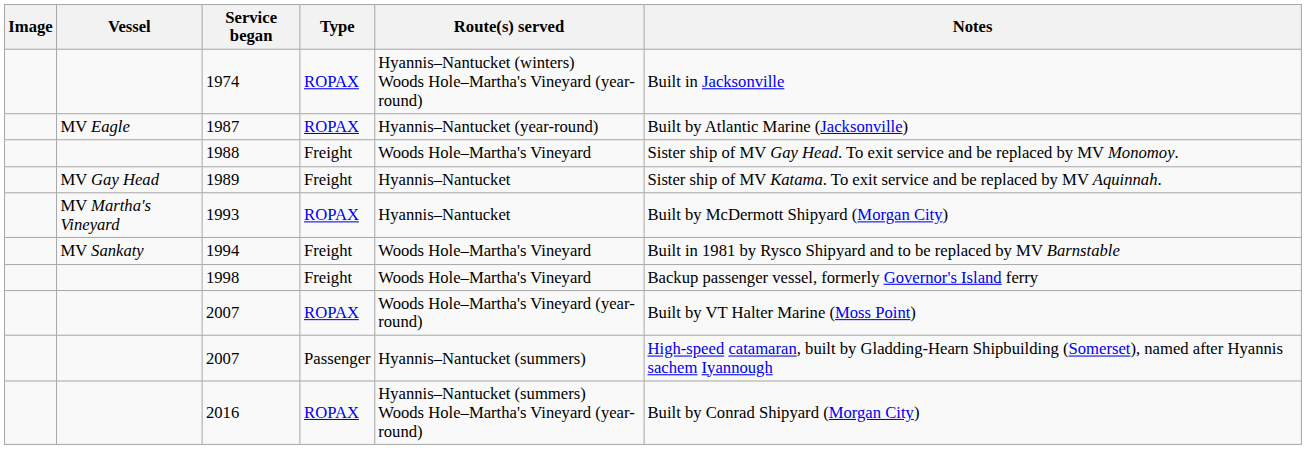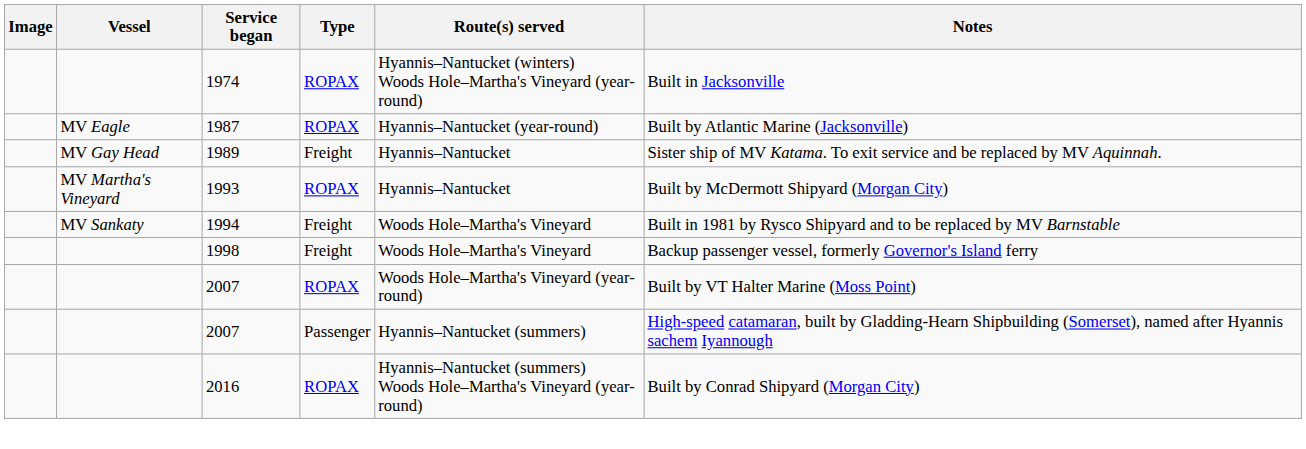 <table class="wikitable sortable">
 <tr>
 <th class="unsortable">Image</th>
 <th>Vessel</th>
 <th>Service began</th>
 <th>Type</th>
 <th>Route(s) served</th>
 <th class="unsortable">Notes</th>
 </tr>
 <tr>
 <td></td>
 <td></td>
 <td>1974</td>
 <td><a href='#'>ROPAX</a></td>
 <td>Hyannis–Nantucket (winters)<br>Woods Hole–Martha's Vineyard (year-round)</td>
 <td>Built in <a href='#'>Jacksonville</a></td>
 </tr>
 <tr>
 <td></td>
 <td>MV <em>Eagle</em></td>
 <td>1987</td>
 <td><a href='#'>ROPAX</a></td>
 <td>Hyannis–Nantucket (year-round)</td>
 <td>Built by Atlantic Marine (<a href='#'>Jacksonville</a>)</td>
-</tr>
-<tr>
-<td></td>
-<td></td>
-<td>1988</td>
-<td>Freight</td>
-<td>Woods Hole–Martha's Vineyard</td>
-<td>Sister ship of MV <em>Gay Head</em>. To exit service and be replaced by MV <em>Monomoy</em>.</td>
 </tr>
 <tr>
 <td></td>
 <td>MV <em>Gay Head</em></td>
 <td>1989</td>
 <td>Freight</td>
 <td>Hyannis–Nantucket</td>
 <td>Sister ship of MV <em>Katama</em>. To exit service and be replaced by MV <em>Aquinnah</em>.</td>
 </tr>
 <tr>
 <td></td>
 <td>MV <em>Martha's Vineyard</em></td>
 <td>1993</td>
 <td><a href='#'>ROPAX</a></td>
 <td>Hyannis–Nantucket</td>
 <td>Built by McDermott Shipyard (<a href='#'>Morgan City</a>)</td>
 </tr>
 <tr>
 <td></td>
 <td>MV <em>Sankaty</em></td>
 <td>1994</td>
 <td>Freight</td>
 <td>Woods Hole–Martha's Vineyard</td>
 <td>Built in 1981 by Rysco Shipyard and to be replaced by MV <em>Barnstable</em></td>
 </tr>
 <tr>
 <td></td>
 <td></td>
 <td>1998</td>
 <td>Freight</td>
 <td>Woods Hole–Martha's Vineyard</td>
 <td>Backup passenger vessel, formerly <a href='#'>Governor's Island</a> ferry</td>
 </tr>
 <tr>
 <td></td>
 <td></td>
 <td>2007</td>
 <td><a href='#'>ROPAX</a></td>
 <td>Woods Hole–Martha's Vineyard (year-round)</td>
 <td>Built by VT Halter Marine (<a href='#'>Moss Point</a>)</td>
 </tr>
 <tr>
 <td></td>
 <td></td>
 <td>2007</td>
 <td>Passenger</td>
 <td>Hyannis–Nantucket (summers)</td>
 <td><a href='#'>High-speed</a> <a href='#'>catamaran</a>, built by Gladding-Hearn Shipbuilding (<a href='#'>Somerset</a>), named after Hyannis <a href='#'>sachem</a> <a href='#'>Iyannough</a></td>
 </tr>
 <tr>
 <td></td>
 <td></td>
 <td>2016</td>
 <td><a href='#'>ROPAX</a></td>
 <td>Hyannis–Nantucket (summers)<br>Woods Hole–Martha's Vineyard (year-round)</td>
 <td>Built by Conrad Shipyard (<a href='#'>Morgan City</a>)</td>
 </tr>
 </table>
